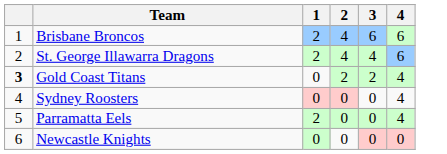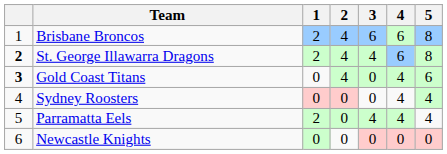 <table class="wikitable" style="text-align:center; line-height: 90%; font-size:90%;">
 <tr>
 <th width=20 abbr="Position"></th>
 <th width=250>Team</th>
 <th width=20 abbr="Round 1">1</th>
 <th width=20 abbr="Round 2">2</th>
 <th width=20 abbr="Round 3">3</th>
 <th width=20 abbr="Round 4">4</th>
+<th width=20 abbr="Round 5">5</th>
 </tr>
 <tr>
 <td>1</td>
 <td style="text-align:left;"> <a href='#'>Brisbane Broncos</a></td>
 <td style="background: #99ccff;">2</td>
 <td style="background: #99ccff;">4</td>
 <td style="background: #99ccff;">6</td>
 <td style="background: #ccffcc;">6</td>
+<td style="background: #99ccff;">8</td>
 </tr>
 <tr>
-<td>2</td>
+<td><strong>2</strong></td>
 <td style="text-align:left;"> <a href='#'>St. George Illawarra Dragons</a></td>
 <td style="background: #ccffcc;">2</td>
 <td style="background: #ccffcc;">4</td>
 <td style="background: #ccffcc;">4</td>
 <td style="background: #99ccff;">6</td>
+<td style="background: #ccffcc;">8</td>
 </tr>
 <tr>
 <td><strong>3</strong></td>
 <td style="text-align:left;"> <a href='#'>Gold Coast Titans</a></td>
 <td>0</td>
-<td style="background: #ccffcc;">2</td>
-<td style="background: #ccffcc;">2</td>
 <td style="background: #ccffcc;">4</td>
+<td style="background: #ccffcc;">0</td>
+<td style="background: #ccffcc;">4</td>
+<td style="background: #ccffcc;">6</td>
 </tr>
 <tr>
 <td>4</td>
 <td style="text-align:left;"> <a href='#'>Sydney Roosters</a></td>
 <td style="background: #ffcccc;">0</td>
 <td style="background: #ffcccc;">0</td>
 <td>0</td>
 <td>4</td>
+<td style="background: #ccffcc;">4</td>
 </tr>
 <tr>
 <td>5</td>
 <td style="text-align:left;"> <a href='#'>Parramatta Eels</a></td>
 <td style="background: #ccffcc;">2</td>
 <td style="background: #ccffcc;">0</td>
-<td style="background: #ccffcc;">0</td>
 <td style="background: #ccffcc;">4</td>
+<td style="background: #ccffcc;">4</td>
+<td>4</td>
 </tr>
 <tr>
 <td>6</td>
 <td style="text-align:left;"> <a href='#'>Newcastle Knights</a></td>
 <td style="background: #ccffcc;">0</td>
 <td>0</td>
 <td style="background: #ffcccc;">0</td>
 <td style="background: #ffcccc;">0</td>
+<td style="background: #ffcccc;">0</td>
 </tr>
 </table>
